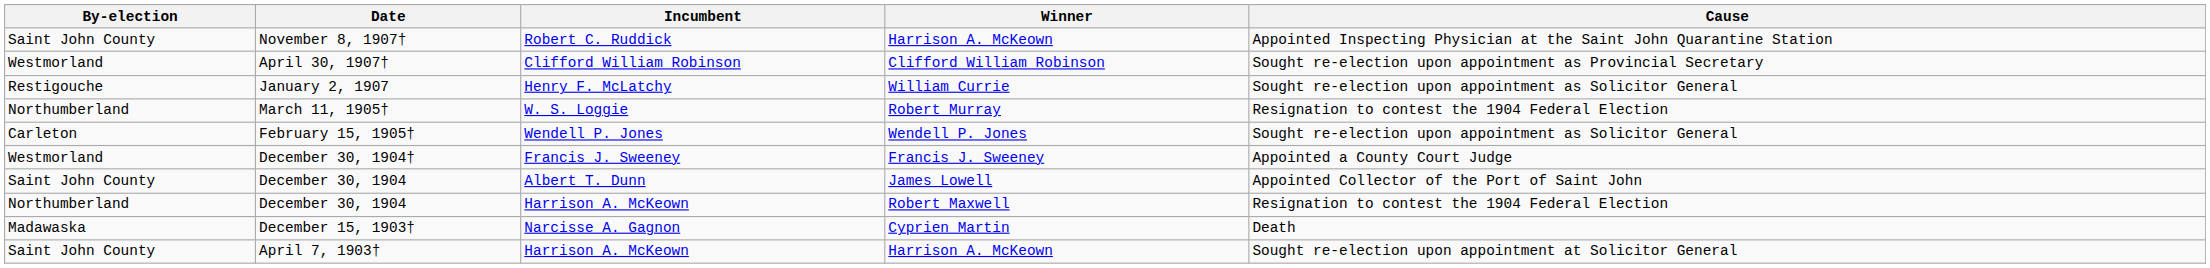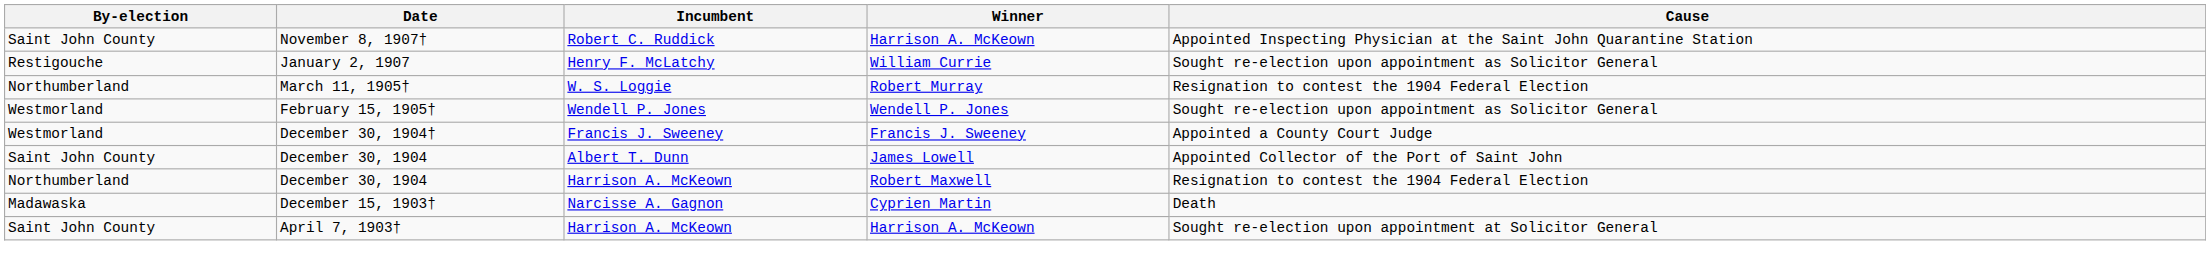 <table class=wikitable style="width:100%">
 <tr>
 <th>By-election</th>
 <th>Date</th>
 <th>Incumbent</th>
 <th>Winner</th>
 <th>Cause</th>
 </tr>
 <tr>
 <td>Saint John County</td>
 <td>November 8, 1907†</td>
 <td><a href='#'>Robert C. Ruddick</a></td>
 <td><a href='#'>Harrison A. McKeown</a></td>
 <td>Appointed Inspecting Physician at the Saint John Quarantine Station</td>
 </tr>
 <tr>
-<td>Westmorland</td>
-<td>April 30, 1907†</td>
-<td><a href='#'>Clifford William Robinson</a></td>
-<td><a href='#'>Clifford William Robinson</a></td>
-<td>Sought re-election upon appointment as Provincial Secretary</td>
-</tr>
-<tr>
 <td>Restigouche</td>
 <td>January 2, 1907</td>
 <td><a href='#'>Henry F. McLatchy</a></td>
 <td><a href='#'>William Currie</a></td>
 <td>Sought re-election upon appointment as Solicitor General</td>
 </tr>
 <tr>
 <td>Northumberland</td>
 <td>March 11, 1905†</td>
 <td><a href='#'>W. S. Loggie</a></td>
 <td><a href='#'>Robert Murray</a></td>
 <td>Resignation to contest the 1904 Federal Election</td>
 </tr>
 <tr>
-<td>Carleton</td>
+<td>Westmorland</td>
 <td>February 15, 1905†</td>
 <td><a href='#'>Wendell P. Jones</a></td>
 <td><a href='#'>Wendell P. Jones</a></td>
 <td>Sought re-election upon appointment as Solicitor General</td>
 </tr>
 <tr>
 <td>Westmorland</td>
 <td>December 30, 1904†</td>
 <td><a href='#'>Francis J. Sweeney</a></td>
 <td><a href='#'>Francis J. Sweeney</a></td>
 <td>Appointed a County Court Judge</td>
 </tr>
 <tr>
 <td>Saint John County</td>
 <td>December 30, 1904</td>
 <td><a href='#'>Albert T. Dunn</a></td>
 <td><a href='#'>James Lowell</a></td>
 <td>Appointed Collector of the Port of Saint John</td>
 </tr>
 <tr>
 <td>Northumberland</td>
 <td>December 30, 1904</td>
 <td><a href='#'>Harrison A. McKeown</a></td>
 <td><a href='#'>Robert Maxwell</a></td>
 <td>Resignation to contest the 1904 Federal Election</td>
 </tr>
 <tr>
 <td>Madawaska</td>
 <td>December 15, 1903†</td>
 <td><a href='#'>Narcisse A. Gagnon</a></td>
 <td><a href='#'>Cyprien Martin</a></td>
 <td>Death</td>
 </tr>
 <tr>
 <td>Saint John County</td>
 <td>April 7, 1903†</td>
 <td><a href='#'>Harrison A. McKeown</a></td>
 <td><a href='#'>Harrison A. McKeown</a></td>
 <td>Sought re-election upon appointment at Solicitor General</td>
 </tr>
 </table>
